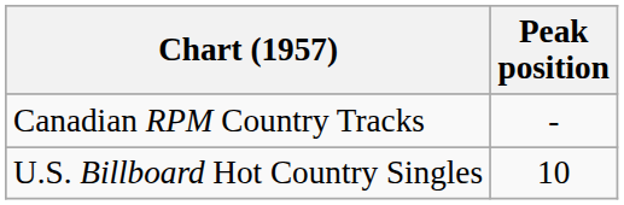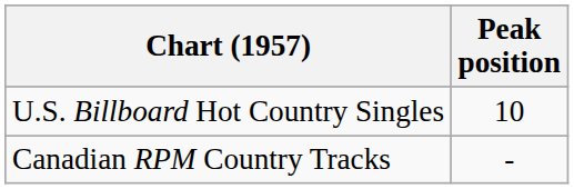 <table class="wikitable sortable">
 <tr>
 <th align="left">Chart (1957)</th>
 <th align="center">Peak<br>position</th>
 </tr>
 <tr>
+<td align="left">U.S. <em>Billboard</em> Hot Country Singles</td>
+<td align="center">10</td>
+</tr>
+<tr>
 <td align="left">Canadian <em>RPM</em> Country Tracks</td>
 <td align="center">-</td>
 </tr>
-<tr>
-<td align="left">U.S. <em>Billboard</em> Hot Country Singles</td>
-<td align="center">10</td>
-</tr>
 </table>
